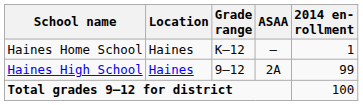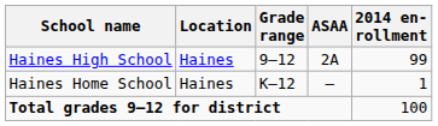 <table class="wikitable">
 <tr>
 <th>School name</th>
 <th>Location</th>
 <th>Grade<br>range</th>
 <th>ASAA</th>
 <th>2014 en-<br>rollment</th>
 </tr>
 <tr>
+<td><a href='#'>Haines High School</a></td>
+<td><a href='#'>Haines</a></td>
+<td>9–12</td>
+<td align="center">2A</td>
+<td align="right">99</td>
+</tr>
+<tr>
 <td>Haines Home School</td>
 <td>Haines</td>
 <td>K–12</td>
 <td align="center">—</td>
 <td align="right">1</td>
 </tr>
 <tr>
-<td><a href='#'>Haines High School</a></td>
-<td><a href='#'>Haines</a></td>
-<td>9–12</td>
-<td align="center">2A</td>
-<td align="right">99</td>
-</tr>
-<tr>
 <td colspan="4"><strong>Total grades 9–12 for district</strong></td>
 <td align="right">100</td>
 </tr>
 </table>
